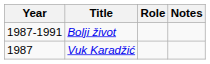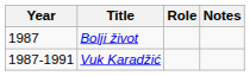 <table class="wikitable sortable">
 <tr>
 <th>Year</th>
 <th>Title</th>
 <th>Role</th>
 <th class="unsortable">Notes</th>
 </tr>
 <tr>
-<td>1987-1991</td>
+<td>1987</td>
 <td><em><a href='#'>Bolji život</a></em></td>
 <td></td>
 <td></td>
 </tr>
 <tr>
-<td>1987</td>
+<td>1987-1991</td>
 <td><em><a href='#'>Vuk Karadžić</a></em></td>
 <td></td>
 <td></td>
 </tr>
 </table>
